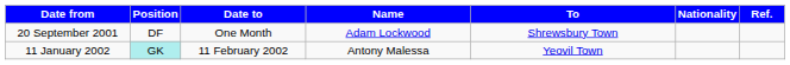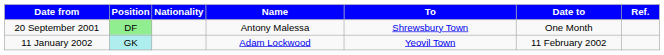 <table class="wikitable"  style="text-align:center; font-size:90%; ">
 <tr>
 <th style="background:#00f; color:white; width:150px;">Date from</th>
 <th style="background:#00f; color:white; width:50px;">Position</th>
-<th style="background:#00f; color:white; width:150px;">Date to</th>
+<th style="background:#00f; color:white; width:50px;">Nationality</th>
 <th style="background:#00f; color:white; width:200px;">Name</th>
 <th style="background:#00f; color:white; width:250px;">To</th>
-<th style="background:#00f; color:white; width:50px;">Nationality</th>
+<th style="background:#00f; color:white; width:150px;">Date to</th>
 <th style="background:#00f; color:white; width:50px;">Ref.</th>
 </tr>
 <tr>
 <td>20 September 2001</td>
-<td>DF</td>
+<td style="background: lightgreen;">DF</td>
+<td></td>
+<td>Antony Malessa</td>
+<td><a href='#'>Shrewsbury Town</a></td>
 <td>One Month</td>
-<td><a href='#'>Adam Lockwood</a></td>
-<td><a href='#'>Shrewsbury Town</a></td>
-<td></td>
 <td></td>
 </tr>
 <tr>
 <td>11 January 2002</td>
 <td style="background: paleturquoise;">GK</td>
+<td></td>
+<td><a href='#'>Adam Lockwood</a></td>
+<td><a href='#'>Yeovil Town</a></td>
 <td>11 February 2002</td>
-<td>Antony Malessa</td>
-<td><a href='#'>Yeovil Town</a></td>
-<td></td>
 <td></td>
 </tr>
 </table>
